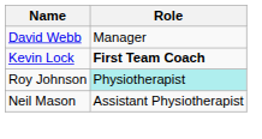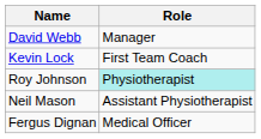 <table class="wikitable">
 <tr>
 <th>Name</th>
 <th>Role</th>
 </tr>
 <tr>
 <td> <a href='#'>David Webb</a></td>
 <td>Manager</td>
 </tr>
 <tr>
 <td> <a href='#'>Kevin Lock</a></td>
-<td><strong>First Team Coach</strong></td>
+<td>First Team Coach</td>
 </tr>
 <tr>
 <td> Roy Johnson</td>
 <td style="background: paleturquoise;">Physiotherapist</td>
 </tr>
 <tr>
 <td> Neil Mason</td>
 <td>Assistant Physiotherapist</td>
 </tr>
+<tr>
+<td> Fergus Dignan</td>
+<td>Medical Officer</td>
+</tr>
 </table>
